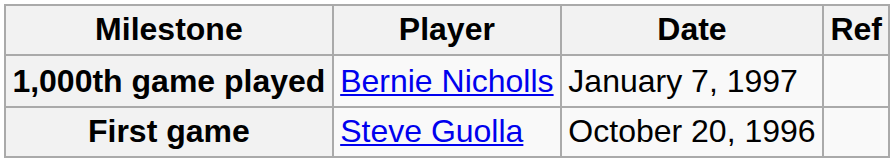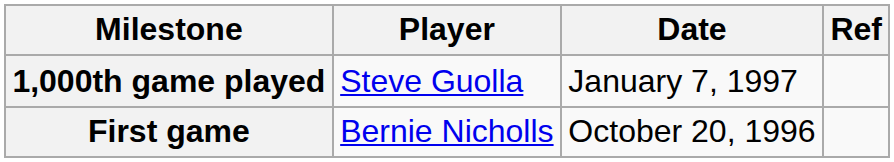 <table class="wikitable">
 <tr>
 <th scope="col">Milestone</th>
 <th scope="col">Player</th>
 <th scope="col">Date</th>
 <th scope="col">Ref</th>
 </tr>
 <tr>
 <th>1,000th game played</th>
-<td><a href='#'>Bernie Nicholls</a></td>
+<td><a href='#'>Steve Guolla</a></td>
 <td>January 7, 1997</td>
 <td></td>
 </tr>
 <tr>
 <th>First game</th>
-<td><a href='#'>Steve Guolla</a></td>
+<td><a href='#'>Bernie Nicholls</a></td>
 <td>October 20, 1996</td>
 <td></td>
 </tr>
 </table>
